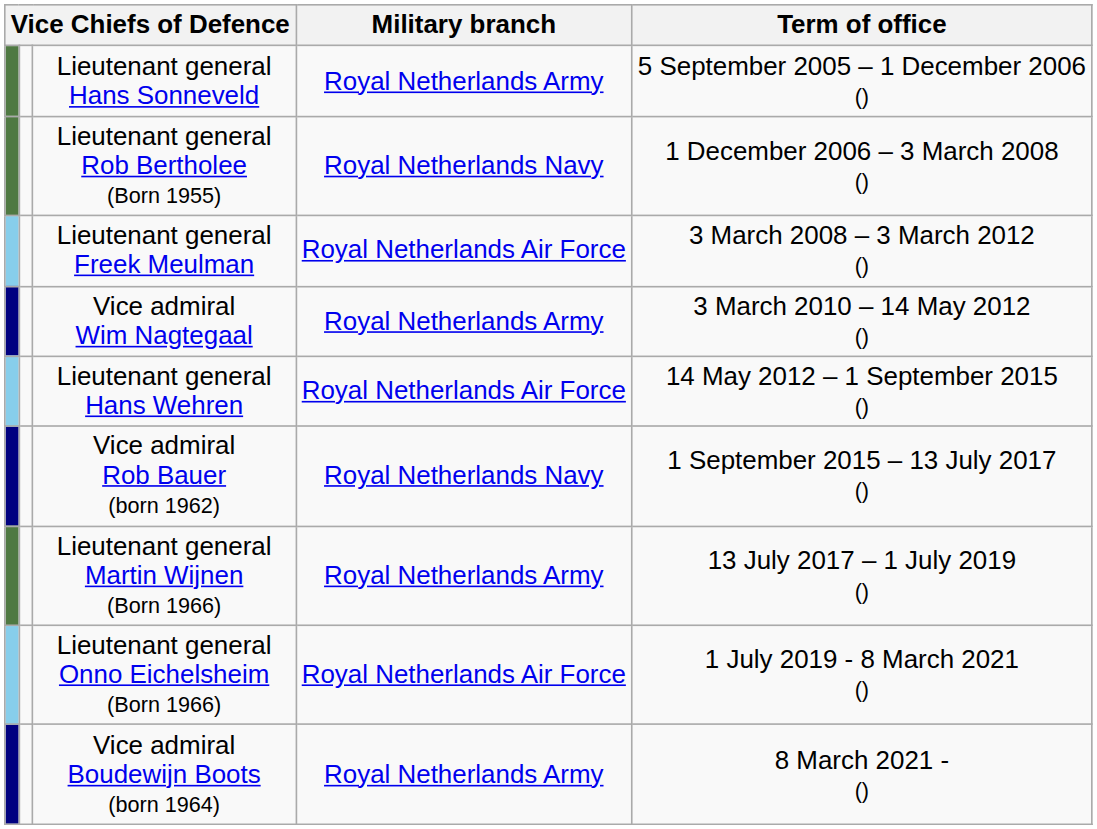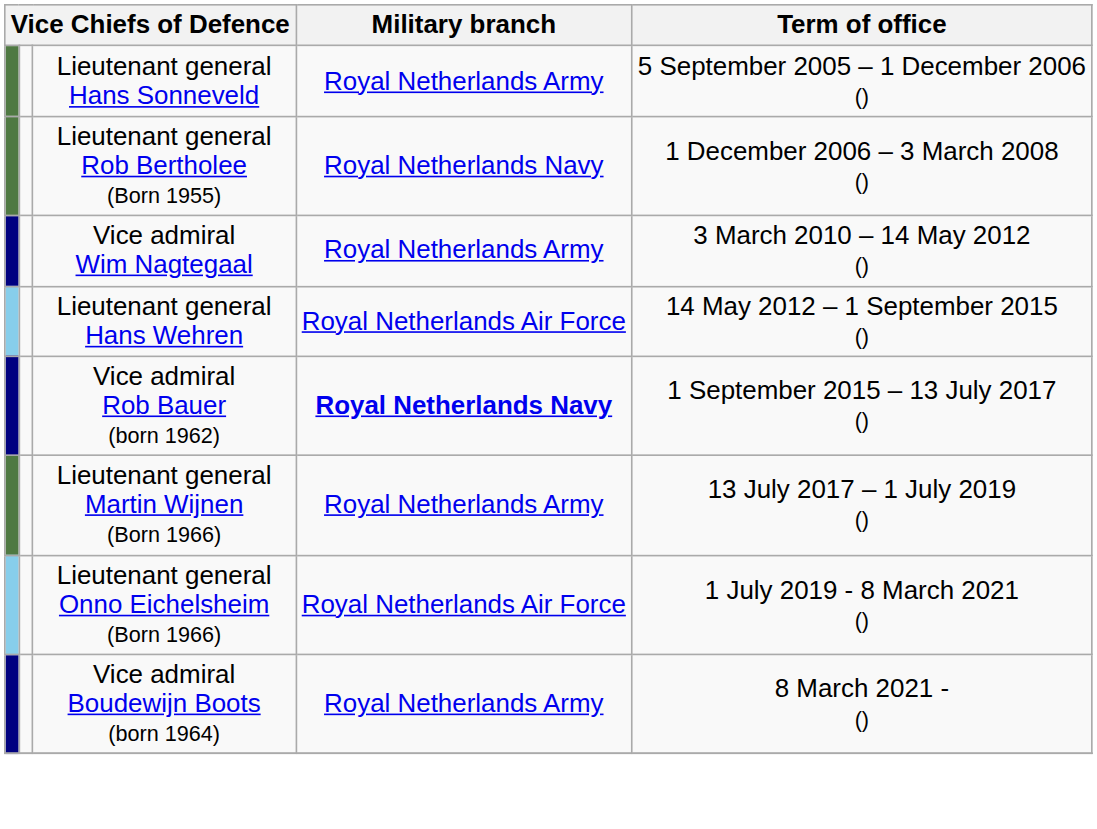 <table class="wikitable" style="text-align:center">
 <tr>
 <th colspan=3>Vice Chiefs of Defence</th>
 <th>Military branch</th>
 <th>Term of office</th>
 </tr>
 <tr>
 <th style="background-color:#4F7942;"></th>
 <td></td>
 <td>Lieutenant general <br> <a href='#'>Hans Sonneveld</a></td>
 <td><a href='#'>Royal Netherlands Army</a></td>
 <td>5 September 2005 – 1 December 2006 <br> <small>()</small></td>
 </tr>
 <tr>
 <th style="background-color:#4F7942;"></th>
 <td></td>
 <td>Lieutenant general <br> <a href='#'>Rob Bertholee</a> <br> <small>(Born 1955)</small></td>
 <td><a href='#'>Royal Netherlands Navy</a></td>
 <td>1 December 2006 – 3 March 2008 <br> <small>()</small></td>
 </tr>
 <tr>
-<th style="background-color:#87CEEB;"></th>
-<td></td>
-<td>Lieutenant general <br> <a href='#'>Freek Meulman</a></td>
-<td><a href='#'>Royal Netherlands Air Force</a></td>
-<td>3 March 2008 – 3 March 2012 <br> <small>()</small></td>
-</tr>
-<tr>
 <th style="background-color:#000080;"></th>
 <td></td>
 <td>Vice admiral <br> <a href='#'>Wim Nagtegaal</a></td>
 <td><a href='#'>Royal Netherlands Army</a></td>
 <td>3 March 2010 – 14 May 2012 <br> <small>()</small></td>
 </tr>
 <tr>
 <th style="background-color:#87CEEB;"></th>
 <td></td>
 <td>Lieutenant general <br> <a href='#'>Hans Wehren</a></td>
 <td><a href='#'>Royal Netherlands Air Force</a></td>
 <td>14 May 2012 – 1 September 2015 <br> <small>()</small></td>
 </tr>
 <tr>
 <th style="background-color:#000080;"></th>
 <td></td>
 <td>Vice admiral <br> <a href='#'>Rob Bauer</a> <br> <small>(born 1962)</small></td>
-<td><a href='#'>Royal Netherlands Navy</a></td>
+<td><strong><a href='#'>Royal Netherlands Navy</a></strong></td>
 <td>1 September 2015 – 13 July 2017 <br> <small>()</small></td>
 </tr>
 <tr>
 <th style="background-color:#4F7942;"></th>
 <td></td>
 <td>Lieutenant general <br> <a href='#'>Martin Wijnen</a> <br> <small>(Born 1966)</small></td>
 <td><a href='#'>Royal Netherlands Army</a></td>
 <td>13 July 2017 –  1 July 2019  <br> <small>()</small></td>
 </tr>
 <tr>
 <th style="background-color:#87CEEB;"></th>
 <td></td>
 <td>Lieutenant general <br>  <a href='#'>Onno Eichelsheim</a> <br> <small>(Born 1966)</small></td>
 <td><a href='#'>Royal Netherlands Air Force</a></td>
 <td>1 July 2019 - 8 March 2021 <br> <small>()</small></td>
 </tr>
 <tr>
 <th style="background-color:#000080;"></th>
 <td></td>
 <td>Vice admiral <br> <a href='#'>Boudewijn Boots</a> <br> <small>(born 1964)</small></td>
 <td><a href='#'>Royal Netherlands Army</a></td>
 <td>8 March 2021 - <br> <small>()</small></td>
 </tr>
 <tr>
 </tr>
 </table>
